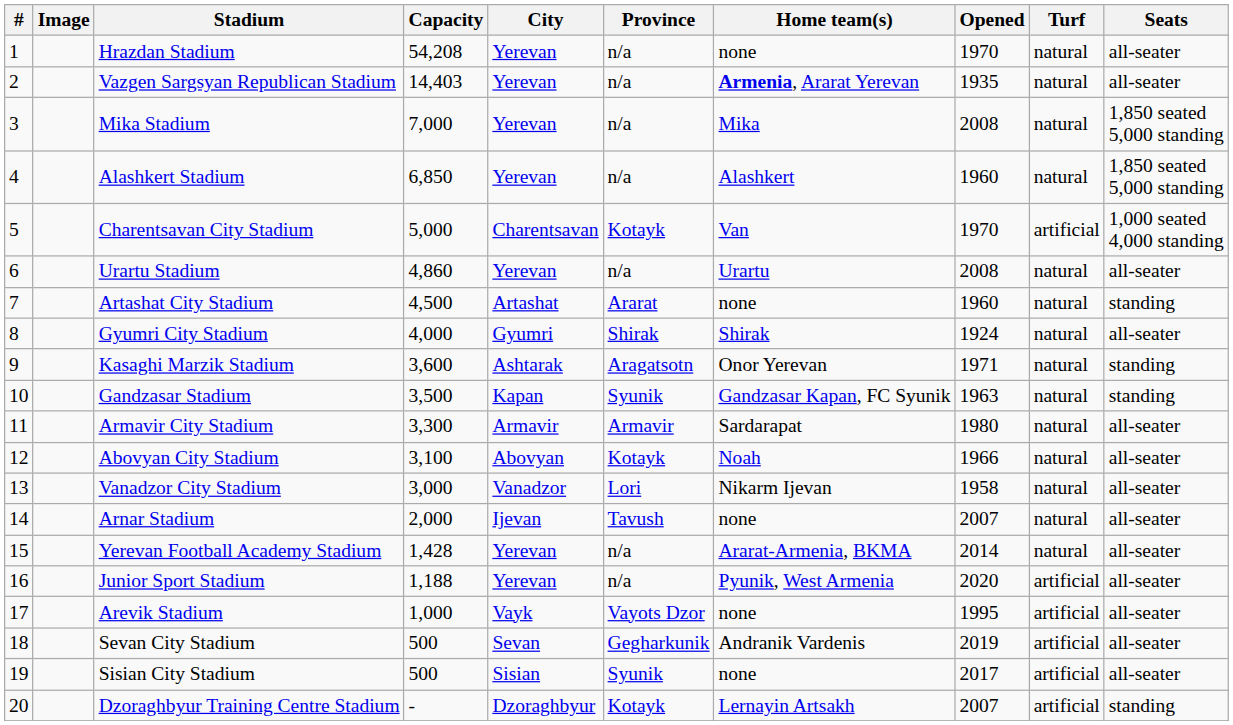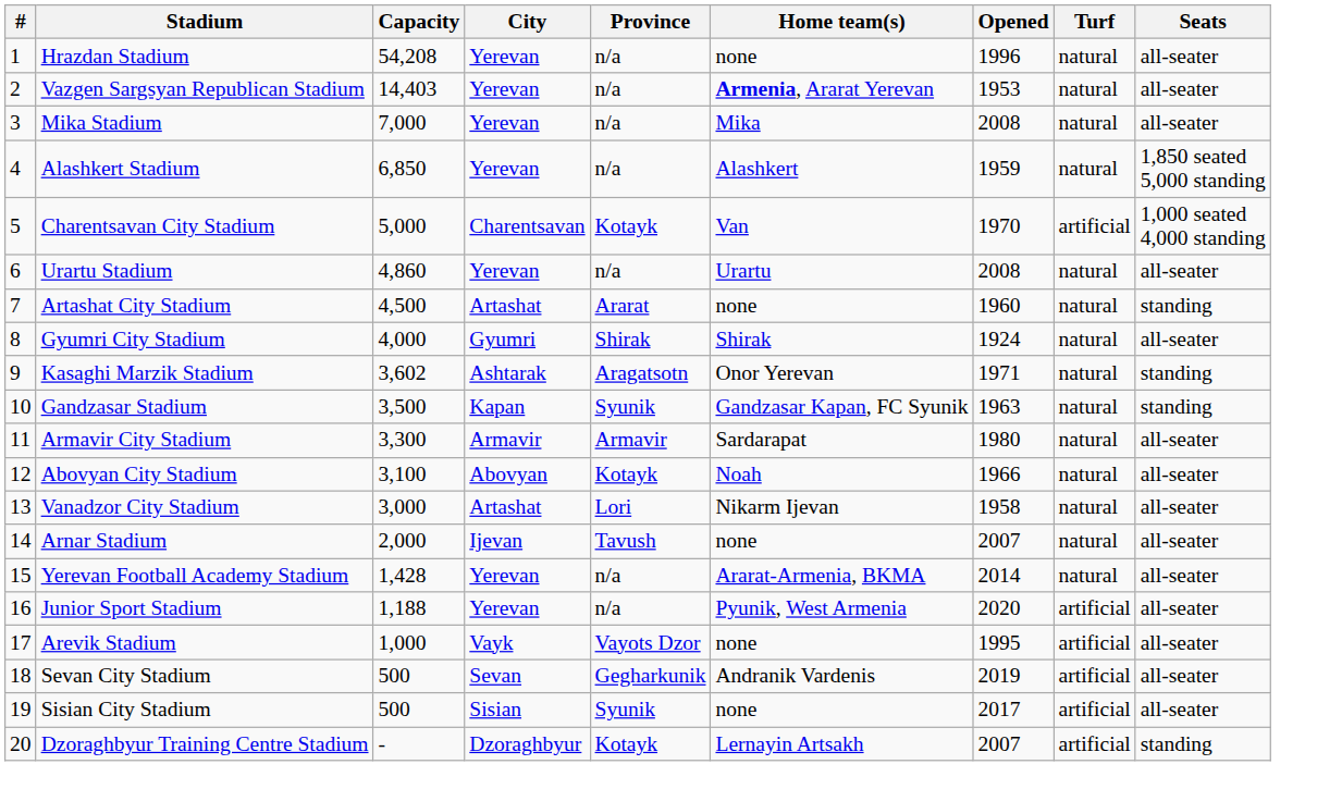 <table class="wikitable sortable">
 <tr>
 <th>#</th>
-<th>Image</th>
 <th>Stadium</th>
 <th>Capacity</th>
 <th>City</th>
 <th>Province</th>
 <th>Home team(s)</th>
 <th>Opened</th>
 <th>Turf</th>
 <th>Seats</th>
 </tr>
 <tr>
 <td>1</td>
-<td></td>
 <td><a href='#'>Hrazdan Stadium</a></td>
 <td>54,208</td>
 <td><a href='#'>Yerevan</a></td>
 <td>n/a</td>
 <td>none</td>
-<td>1970</td>
+<td>1996</td>
 <td>natural</td>
 <td>all-seater</td>
 </tr>
 <tr>
 <td>2</td>
-<td></td>
 <td><a href='#'>Vazgen Sargsyan Republican Stadium</a></td>
 <td>14,403</td>
 <td><a href='#'>Yerevan</a></td>
 <td>n/a</td>
 <td> <strong><a href='#'>Armenia</a></strong>, <a href='#'>Ararat Yerevan</a></td>
-<td>1935</td>
+<td>1953</td>
 <td>natural</td>
 <td>all-seater</td>
 </tr>
 <tr>
 <td>3</td>
-<td></td>
 <td><a href='#'>Mika Stadium</a></td>
 <td>7,000</td>
 <td><a href='#'>Yerevan</a></td>
 <td>n/a</td>
 <td><a href='#'>Mika</a></td>
 <td>2008</td>
 <td>natural</td>
-<td>1,850 seated<br>5,000 standing</td>
+<td>all-seater</td>
 </tr>
 <tr>
 <td>4</td>
-<td></td>
 <td><a href='#'>Alashkert Stadium</a></td>
 <td>6,850</td>
 <td><a href='#'>Yerevan</a></td>
 <td>n/a</td>
 <td><a href='#'>Alashkert</a></td>
-<td>1960</td>
+<td>1959</td>
 <td>natural</td>
 <td>1,850 seated<br>5,000 standing</td>
 </tr>
 <tr>
 <td>5</td>
-<td></td>
 <td><a href='#'>Charentsavan City Stadium</a></td>
 <td>5,000</td>
 <td><a href='#'>Charentsavan</a></td>
 <td><a href='#'>Kotayk</a></td>
 <td><a href='#'>Van</a></td>
 <td>1970</td>
 <td>artificial</td>
 <td>1,000 seated<br>4,000 standing</td>
 </tr>
 <tr>
 <td>6</td>
-<td></td>
 <td><a href='#'>Urartu Stadium</a></td>
 <td>4,860</td>
 <td><a href='#'>Yerevan</a></td>
 <td>n/a</td>
 <td><a href='#'>Urartu</a></td>
 <td>2008</td>
 <td>natural</td>
 <td>all-seater</td>
 </tr>
 <tr>
 <td>7</td>
-<td></td>
 <td><a href='#'>Artashat City Stadium</a></td>
 <td>4,500</td>
 <td><a href='#'>Artashat</a></td>
 <td><a href='#'>Ararat</a></td>
 <td>none</td>
 <td>1960</td>
 <td>natural</td>
 <td>standing</td>
 </tr>
 <tr>
 <td>8</td>
-<td></td>
 <td><a href='#'>Gyumri City Stadium</a></td>
 <td>4,000</td>
 <td><a href='#'>Gyumri</a></td>
 <td><a href='#'>Shirak</a></td>
 <td><a href='#'>Shirak</a></td>
 <td>1924</td>
 <td>natural</td>
 <td>all-seater</td>
 </tr>
 <tr>
 <td>9</td>
-<td></td>
 <td><a href='#'>Kasaghi Marzik Stadium</a></td>
-<td>3,600</td>
+<td>3,602</td>
 <td><a href='#'>Ashtarak</a></td>
 <td><a href='#'>Aragatsotn</a></td>
 <td>Onor Yerevan</td>
 <td>1971</td>
 <td>natural</td>
 <td>standing</td>
 </tr>
 <tr>
 <td>10</td>
-<td></td>
 <td><a href='#'>Gandzasar Stadium</a></td>
 <td>3,500</td>
 <td><a href='#'>Kapan</a></td>
 <td><a href='#'>Syunik</a></td>
 <td><a href='#'>Gandzasar Kapan</a>, FC Syunik</td>
 <td>1963</td>
 <td>natural</td>
 <td>standing</td>
 </tr>
 <tr>
 <td>11</td>
-<td></td>
 <td><a href='#'>Armavir City Stadium</a></td>
 <td>3,300</td>
 <td><a href='#'>Armavir</a></td>
 <td><a href='#'>Armavir</a></td>
 <td>Sardarapat</td>
 <td>1980</td>
 <td>natural</td>
 <td>all-seater</td>
 </tr>
 <tr>
 <td>12</td>
-<td></td>
 <td><a href='#'>Abovyan City Stadium</a></td>
 <td>3,100</td>
 <td><a href='#'>Abovyan</a></td>
 <td><a href='#'>Kotayk</a></td>
 <td><a href='#'>Noah</a></td>
 <td>1966</td>
 <td>natural</td>
 <td>all-seater</td>
 </tr>
 <tr>
 <td>13</td>
-<td></td>
 <td><a href='#'>Vanadzor City Stadium</a></td>
 <td>3,000</td>
-<td><a href='#'>Vanadzor</a></td>
+<td><a href='#'>Artashat</a></td>
 <td><a href='#'>Lori</a></td>
 <td>Nikarm Ijevan</td>
 <td>1958</td>
 <td>natural</td>
 <td>all-seater</td>
 </tr>
 <tr>
 <td>14</td>
-<td></td>
 <td><a href='#'>Arnar Stadium</a></td>
 <td>2,000</td>
 <td><a href='#'>Ijevan</a></td>
 <td><a href='#'>Tavush</a></td>
 <td>none</td>
 <td>2007</td>
 <td>natural</td>
 <td>all-seater</td>
 </tr>
 <tr>
 <td>15</td>
-<td></td>
 <td><a href='#'>Yerevan Football Academy Stadium</a></td>
 <td>1,428</td>
 <td><a href='#'>Yerevan</a></td>
 <td>n/a</td>
 <td><a href='#'>Ararat-Armenia</a>, <a href='#'>BKMA</a></td>
 <td>2014</td>
 <td>natural</td>
 <td>all-seater</td>
 </tr>
 <tr>
 <td>16</td>
-<td></td>
 <td><a href='#'>Junior Sport Stadium</a></td>
 <td>1,188</td>
 <td><a href='#'>Yerevan</a></td>
 <td>n/a</td>
 <td><a href='#'>Pyunik</a>, <a href='#'>West Armenia</a></td>
 <td>2020</td>
 <td>artificial</td>
 <td>all-seater</td>
 </tr>
 <tr>
 <td>17</td>
-<td></td>
 <td><a href='#'>Arevik Stadium</a></td>
 <td>1,000</td>
 <td><a href='#'>Vayk</a></td>
 <td><a href='#'>Vayots Dzor</a></td>
 <td>none</td>
 <td>1995</td>
 <td>artificial</td>
 <td>all-seater</td>
 </tr>
 <tr>
 <td>18</td>
-<td></td>
 <td>Sevan City Stadium</td>
 <td>500</td>
 <td><a href='#'>Sevan</a></td>
 <td><a href='#'>Gegharkunik</a></td>
 <td>Andranik Vardenis</td>
 <td>2019</td>
 <td>artificial</td>
 <td>all-seater</td>
 </tr>
 <tr>
 <td>19</td>
-<td></td>
 <td>Sisian City Stadium</td>
 <td>500</td>
 <td><a href='#'>Sisian</a></td>
 <td><a href='#'>Syunik</a></td>
 <td>none</td>
 <td>2017</td>
 <td>artificial</td>
 <td>all-seater</td>
 </tr>
 <tr>
 <td>20</td>
-<td></td>
 <td><a href='#'>Dzoraghbyur Training Centre Stadium</a></td>
 <td>-</td>
 <td><a href='#'>Dzoraghbyur</a></td>
 <td><a href='#'>Kotayk</a></td>
 <td><a href='#'>Lernayin Artsakh</a></td>
 <td>2007</td>
 <td>artificial</td>
 <td>standing</td>
 </tr>
 </table>
